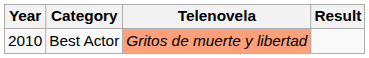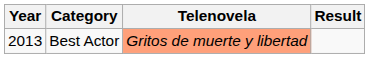 <table class="wikitable">
 <tr>
 <th><strong>Year</strong></th>
 <th><strong>Category</strong></th>
 <th><strong>Telenovela</strong></th>
 <th><strong>Result</strong></th>
 </tr>
 <tr>
-<td>2010</td>
+<td>2013</td>
 <td>Best Actor</td>
 <td style="background: lightsalmon;"><em>Gritos de muerte y libertad</em></td>
 <td></td>
 </tr>
 </table>
